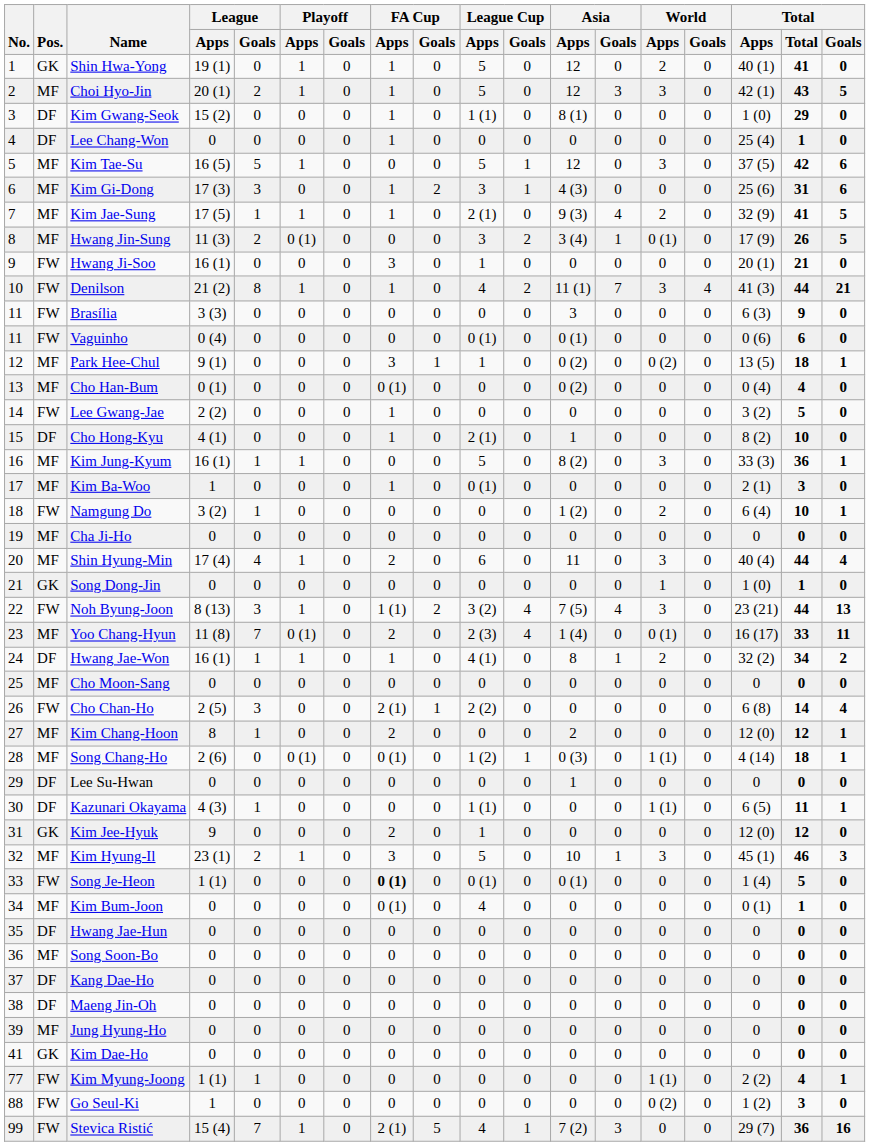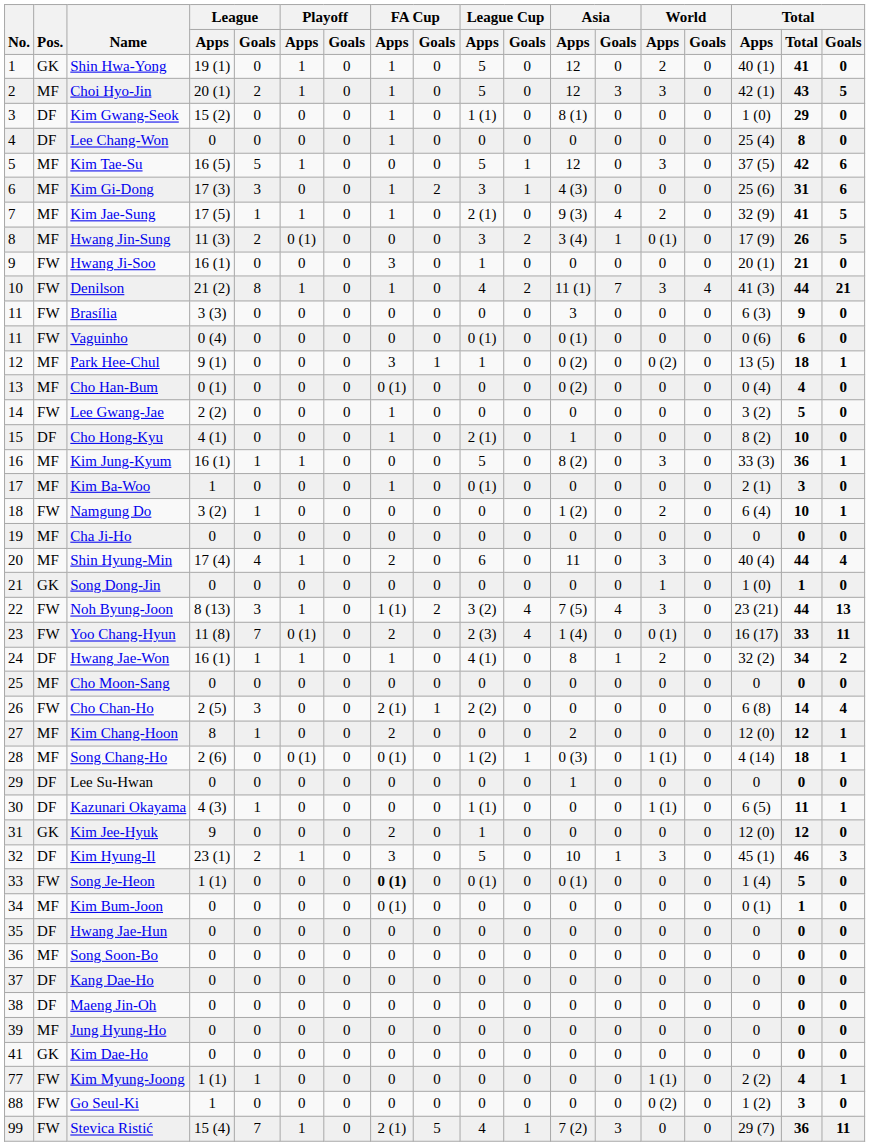 <table class="wikitable" style="text-align:center; font-size:90%;">
 <tr>
 <th rowspan="2" style="vertical-align:bottom;">No.</th>
 <th rowspan="2" style="vertical-align:bottom;">Pos.</th>
 <th rowspan="2" style="vertical-align:bottom;">Name</th>
 <th colspan="2" style="width:80px;">League</th>
 <th colspan="2" style="width:80px;">Playoff</th>
 <th colspan="2" style="width:80px;">FA Cup</th>
 <th colspan="2" style="width:80px;">League Cup</th>
 <th colspan="2" style="width:80px;">Asia</th>
 <th colspan="2" style="width:80px;">World</th>
 <th colspan="3" style="width:120px;">Total</th>
 </tr>
 <tr>
 <th>Apps</th>
 <th>Goals</th>
 <th>Apps</th>
 <th>Goals</th>
 <th>Apps</th>
 <th>Goals</th>
 <th>Apps</th>
 <th>Goals</th>
 <th>Apps</th>
 <th>Goals</th>
 <th>Apps</th>
 <th>Goals</th>
 <th>Apps</th>
 <th>Total</th>
 <th>Goals</th>
 </tr>
 <tr>
 <td align="left">1</td>
 <td align="left">GK</td>
 <td align="left"> <a href='#'>Shin Hwa-Yong</a></td>
 <td>19 (1)</td>
 <td>0</td>
 <td>1</td>
 <td>0</td>
 <td>1</td>
 <td>0</td>
 <td>5</td>
 <td>0</td>
 <td>12</td>
 <td>0</td>
 <td>2</td>
 <td>0</td>
 <td>40 (1)</td>
 <td><strong>41</strong></td>
 <td><strong>0</strong></td>
 </tr>
 <tr style="background:#f0f0f0;">
 <td align="left">2</td>
 <td align="left">MF</td>
 <td align="left"> <a href='#'>Choi Hyo-Jin</a></td>
 <td>20 (1)</td>
 <td>2</td>
 <td>1</td>
 <td>0</td>
 <td>1</td>
 <td>0</td>
 <td>5</td>
 <td>0</td>
 <td>12</td>
 <td>3</td>
 <td>3</td>
 <td>0</td>
 <td>42 (1)</td>
 <td><strong>43</strong></td>
 <td><strong>5</strong></td>
 </tr>
 <tr>
 <td align="left">3</td>
 <td align="left">DF</td>
 <td align="left"> <a href='#'>Kim Gwang-Seok</a></td>
 <td>15 (2)</td>
 <td>0</td>
 <td>0</td>
 <td>0</td>
 <td>1</td>
 <td>0</td>
 <td>1 (1)</td>
 <td>0</td>
 <td>8 (1)</td>
 <td>0</td>
 <td>0</td>
 <td>0</td>
 <td>1 (0)</td>
 <td><strong>29</strong></td>
 <td><strong>0</strong></td>
 </tr>
 <tr style="background:#f0f0f0;">
 <td align="left">4</td>
 <td align="left">DF</td>
 <td align="left"> <a href='#'>Lee Chang-Won</a></td>
 <td>0</td>
 <td>0</td>
 <td>0</td>
 <td>0</td>
 <td>1</td>
 <td>0</td>
 <td>0</td>
 <td>0</td>
 <td>0</td>
 <td>0</td>
 <td>0</td>
 <td>0</td>
 <td>25 (4)</td>
-<td><strong>1</strong></td>
+<td><strong>8</strong></td>
 <td><strong>0</strong></td>
 </tr>
 <tr>
 <td align="left">5</td>
 <td align="left">MF</td>
 <td align="left"> <a href='#'>Kim Tae-Su</a></td>
 <td>16 (5)</td>
 <td>5</td>
 <td>1</td>
 <td>0</td>
 <td>0</td>
 <td>0</td>
 <td>5</td>
 <td>1</td>
 <td>12</td>
 <td>0</td>
 <td>3</td>
 <td>0</td>
 <td>37 (5)</td>
 <td><strong>42</strong></td>
 <td><strong>6</strong></td>
 </tr>
 <tr style="background:#f0f0f0;">
 <td align="left">6</td>
 <td align="left">MF</td>
 <td align="left"> <a href='#'>Kim Gi-Dong</a></td>
 <td>17 (3)</td>
 <td>3</td>
 <td>0</td>
 <td>0</td>
 <td>1</td>
 <td>2</td>
 <td>3</td>
 <td>1</td>
 <td>4 (3)</td>
 <td>0</td>
 <td>0</td>
 <td>0</td>
 <td>25 (6)</td>
 <td><strong>31</strong></td>
 <td><strong>6</strong></td>
 </tr>
 <tr>
 <td align="left">7</td>
 <td align="left">MF</td>
 <td align="left"> <a href='#'>Kim Jae-Sung</a></td>
 <td>17 (5)</td>
 <td>1</td>
 <td>1</td>
 <td>0</td>
 <td>1</td>
 <td>0</td>
 <td>2 (1)</td>
 <td>0</td>
 <td>9 (3)</td>
 <td>4</td>
 <td>2</td>
 <td>0</td>
 <td>32 (9)</td>
 <td><strong>41</strong></td>
 <td><strong>5</strong></td>
 </tr>
 <tr style="background:#f0f0f0;">
 <td align="left">8</td>
 <td align="left">MF</td>
 <td align="left"> <a href='#'>Hwang Jin-Sung</a></td>
 <td>11 (3)</td>
 <td>2</td>
 <td>0 (1)</td>
 <td>0</td>
 <td>0</td>
 <td>0</td>
 <td>3</td>
 <td>2</td>
 <td>3 (4)</td>
 <td>1</td>
 <td>0 (1)</td>
 <td>0</td>
 <td>17 (9)</td>
 <td><strong>26</strong></td>
 <td><strong>5</strong></td>
 </tr>
 <tr>
 <td align="left">9</td>
 <td align="left">FW</td>
 <td align="left"> <a href='#'>Hwang Ji-Soo</a></td>
 <td>16 (1)</td>
 <td>0</td>
 <td>0</td>
 <td>0</td>
 <td>3</td>
 <td>0</td>
 <td>1</td>
 <td>0</td>
 <td>0</td>
 <td>0</td>
 <td>0</td>
 <td>0</td>
 <td>20 (1)</td>
 <td><strong>21</strong></td>
 <td><strong>0</strong></td>
 </tr>
 <tr style="background:#f0f0f0;">
 <td align="left">10</td>
 <td align="left">FW</td>
 <td align="left"> <a href='#'>Denilson</a></td>
 <td>21 (2)</td>
 <td>8</td>
 <td>1</td>
 <td>0</td>
 <td>1</td>
 <td>0</td>
 <td>4</td>
 <td>2</td>
 <td>11 (1)</td>
 <td>7</td>
 <td>3</td>
 <td>4</td>
 <td>41 (3)</td>
 <td><strong>44</strong></td>
 <td><strong>21</strong></td>
 </tr>
 <tr>
 <td align="left">11</td>
 <td align="left">FW</td>
 <td align="left"> <a href='#'>Brasília</a></td>
 <td>3 (3)</td>
 <td>0</td>
 <td>0</td>
 <td>0</td>
 <td>0</td>
 <td>0</td>
 <td>0</td>
 <td>0</td>
 <td>3</td>
 <td>0</td>
 <td>0</td>
 <td>0</td>
 <td>6 (3)</td>
 <td><strong>9</strong></td>
 <td><strong>0</strong></td>
 </tr>
 <tr style="background:#f0f0f0;">
 <td align="left">11</td>
 <td align="left">FW</td>
 <td align="left"> <a href='#'>Vaguinho</a></td>
 <td>0 (4)</td>
 <td>0</td>
 <td>0</td>
 <td>0</td>
 <td>0</td>
 <td>0</td>
 <td>0 (1)</td>
 <td>0</td>
 <td>0 (1)</td>
 <td>0</td>
 <td>0</td>
 <td>0</td>
 <td>0 (6)</td>
 <td><strong>6</strong></td>
 <td><strong>0</strong></td>
 </tr>
 <tr>
 <td align="left">12</td>
 <td align="left">MF</td>
 <td align="left"> <a href='#'>Park Hee-Chul</a></td>
 <td>9 (1)</td>
 <td>0</td>
 <td>0</td>
 <td>0</td>
 <td>3</td>
 <td>1</td>
 <td>1</td>
 <td>0</td>
 <td>0 (2)</td>
 <td>0</td>
 <td>0 (2)</td>
 <td>0</td>
 <td>13 (5)</td>
 <td><strong>18</strong></td>
 <td><strong>1</strong></td>
 </tr>
 <tr style="background:#f0f0f0;">
 <td align="left">13</td>
 <td align="left">MF</td>
 <td align="left"> <a href='#'>Cho Han-Bum</a></td>
 <td>0 (1)</td>
 <td>0</td>
 <td>0</td>
 <td>0</td>
 <td>0 (1)</td>
 <td>0</td>
 <td>0</td>
 <td>0</td>
 <td>0 (2)</td>
 <td>0</td>
 <td>0</td>
 <td>0</td>
 <td>0 (4)</td>
 <td><strong>4</strong></td>
 <td><strong>0</strong></td>
 </tr>
 <tr>
 <td align="left">14</td>
 <td align="left">FW</td>
 <td align="left"> <a href='#'>Lee Gwang-Jae</a></td>
 <td>2 (2)</td>
 <td>0</td>
 <td>0</td>
 <td>0</td>
 <td>1</td>
 <td>0</td>
 <td>0</td>
 <td>0</td>
 <td>0</td>
 <td>0</td>
 <td>0</td>
 <td>0</td>
 <td>3 (2)</td>
 <td><strong>5</strong></td>
 <td><strong>0</strong></td>
 </tr>
 <tr style="background:#f0f0f0;">
 <td align="left">15</td>
 <td align="left">DF</td>
 <td align="left"> <a href='#'>Cho Hong-Kyu</a></td>
 <td>4 (1)</td>
 <td>0</td>
 <td>0</td>
 <td>0</td>
 <td>1</td>
 <td>0</td>
 <td>2 (1)</td>
 <td>0</td>
 <td>1</td>
 <td>0</td>
 <td>0</td>
 <td>0</td>
 <td>8 (2)</td>
 <td><strong>10</strong></td>
 <td><strong>0</strong></td>
 </tr>
 <tr>
 <td align="left">16</td>
 <td align="left">MF</td>
 <td align="left"> <a href='#'>Kim Jung-Kyum</a></td>
 <td>16 (1)</td>
 <td>1</td>
 <td>1</td>
 <td>0</td>
 <td>0</td>
 <td>0</td>
 <td>5</td>
 <td>0</td>
 <td>8 (2)</td>
 <td>0</td>
 <td>3</td>
 <td>0</td>
 <td>33 (3)</td>
 <td><strong>36</strong></td>
 <td><strong>1</strong></td>
 </tr>
 <tr style="background:#f0f0f0;">
 <td align="left">17</td>
 <td align="left">MF</td>
 <td align="left"> <a href='#'>Kim Ba-Woo</a></td>
 <td>1</td>
 <td>0</td>
 <td>0</td>
 <td>0</td>
 <td>1</td>
 <td>0</td>
 <td>0 (1)</td>
 <td>0</td>
 <td>0</td>
 <td>0</td>
 <td>0</td>
 <td>0</td>
 <td>2 (1)</td>
 <td><strong>3</strong></td>
 <td><strong>0</strong></td>
 </tr>
 <tr>
 <td align="left">18</td>
 <td align="left">FW</td>
 <td align="left"> <a href='#'>Namgung Do</a></td>
 <td>3 (2)</td>
 <td>1</td>
 <td>0</td>
 <td>0</td>
 <td>0</td>
 <td>0</td>
 <td>0</td>
 <td>0</td>
 <td>1 (2)</td>
 <td>0</td>
 <td>2</td>
 <td>0</td>
 <td>6 (4)</td>
 <td><strong>10</strong></td>
 <td><strong>1</strong></td>
 </tr>
 <tr style="background:#f0f0f0;">
 <td align="left">19</td>
 <td align="left">MF</td>
 <td align="left"> <a href='#'>Cha Ji-Ho</a></td>
 <td>0</td>
 <td>0</td>
 <td>0</td>
 <td>0</td>
 <td>0</td>
 <td>0</td>
 <td>0</td>
 <td>0</td>
 <td>0</td>
 <td>0</td>
 <td>0</td>
 <td>0</td>
 <td>0</td>
 <td><strong>0</strong></td>
 <td><strong>0</strong></td>
 </tr>
 <tr>
 <td align="left">20</td>
 <td align="left">MF</td>
 <td align="left"> <a href='#'>Shin Hyung-Min</a></td>
 <td>17 (4)</td>
 <td>4</td>
 <td>1</td>
 <td>0</td>
 <td>2</td>
 <td>0</td>
 <td>6</td>
 <td>0</td>
 <td>11</td>
 <td>0</td>
 <td>3</td>
 <td>0</td>
 <td>40 (4)</td>
 <td><strong>44</strong></td>
 <td><strong>4</strong></td>
 </tr>
 <tr style="background:#f0f0f0;">
 <td align="left">21</td>
 <td align="left">GK</td>
 <td align="left"> <a href='#'>Song Dong-Jin</a></td>
 <td>0</td>
 <td>0</td>
 <td>0</td>
 <td>0</td>
 <td>0</td>
 <td>0</td>
 <td>0</td>
 <td>0</td>
 <td>0</td>
 <td>0</td>
 <td>1</td>
 <td>0</td>
 <td>1 (0)</td>
 <td><strong>1</strong></td>
 <td><strong>0</strong></td>
 </tr>
 <tr>
 <td align="left">22</td>
 <td align="left">FW</td>
 <td align="left"> <a href='#'>Noh Byung-Joon</a></td>
 <td>8 (13)</td>
 <td>3</td>
 <td>1</td>
 <td>0</td>
 <td>1 (1)</td>
 <td>2</td>
 <td>3 (2)</td>
 <td>4</td>
 <td>7 (5)</td>
 <td>4</td>
 <td>3</td>
 <td>0</td>
 <td>23 (21)</td>
 <td><strong>44</strong></td>
 <td><strong>13</strong></td>
 </tr>
 <tr style="background:#f0f0f0;">
 <td align="left">23</td>
-<td align="left">MF</td>
+<td align="left">FW</td>
 <td align="left"> <a href='#'>Yoo Chang-Hyun</a></td>
 <td>11 (8)</td>
 <td>7</td>
 <td>0 (1)</td>
 <td>0</td>
 <td>2</td>
 <td>0</td>
 <td>2 (3)</td>
 <td>4</td>
 <td>1 (4)</td>
 <td>0</td>
 <td>0 (1)</td>
 <td>0</td>
 <td>16 (17)</td>
 <td><strong>33</strong></td>
 <td><strong>11</strong></td>
 </tr>
 <tr>
 <td align="left">24</td>
 <td align="left">DF</td>
 <td align="left"> <a href='#'>Hwang Jae-Won</a></td>
 <td>16 (1)</td>
 <td>1</td>
 <td>1</td>
 <td>0</td>
 <td>1</td>
 <td>0</td>
 <td>4 (1)</td>
 <td>0</td>
 <td>8</td>
 <td>1</td>
 <td>2</td>
 <td>0</td>
 <td>32 (2)</td>
 <td><strong>34</strong></td>
 <td><strong>2</strong></td>
 </tr>
 <tr style="background:#f0f0f0;">
 <td align="left">25</td>
 <td align="left">MF</td>
 <td align="left"> <a href='#'>Cho Moon-Sang</a></td>
 <td>0</td>
 <td>0</td>
 <td>0</td>
 <td>0</td>
 <td>0</td>
 <td>0</td>
 <td>0</td>
 <td>0</td>
 <td>0</td>
 <td>0</td>
 <td>0</td>
 <td>0</td>
 <td>0</td>
 <td><strong>0</strong></td>
 <td><strong>0</strong></td>
 </tr>
 <tr>
 <td align="left">26</td>
 <td align="left">FW</td>
 <td align="left"> <a href='#'>Cho Chan-Ho</a></td>
 <td>2 (5)</td>
 <td>3</td>
 <td>0</td>
 <td>0</td>
 <td>2 (1)</td>
 <td>1</td>
 <td>2 (2)</td>
 <td>0</td>
 <td>0</td>
 <td>0</td>
 <td>0</td>
 <td>0</td>
 <td>6 (8)</td>
 <td><strong>14</strong></td>
 <td><strong>4</strong></td>
 </tr>
 <tr style="background:#f0f0f0;">
 <td align="left">27</td>
 <td align="left">MF</td>
 <td align="left"> <a href='#'>Kim Chang-Hoon</a></td>
 <td>8</td>
 <td>1</td>
 <td>0</td>
 <td>0</td>
 <td>2</td>
 <td>0</td>
 <td>0</td>
 <td>0</td>
 <td>2</td>
 <td>0</td>
 <td>0</td>
 <td>0</td>
 <td>12 (0)</td>
 <td><strong>12</strong></td>
 <td><strong>1</strong></td>
 </tr>
 <tr>
 <td align="left">28</td>
 <td align="left">MF</td>
 <td align="left"> <a href='#'>Song Chang-Ho</a></td>
 <td>2 (6)</td>
 <td>0</td>
 <td>0 (1)</td>
 <td>0</td>
 <td>0 (1)</td>
 <td>0</td>
 <td>1 (2)</td>
 <td>1</td>
 <td>0 (3)</td>
 <td>0</td>
 <td>1 (1)</td>
 <td>0</td>
 <td>4 (14)</td>
 <td><strong>18</strong></td>
 <td><strong>1</strong></td>
 </tr>
 <tr style="background:#f0f0f0;">
 <td align="left">29</td>
 <td align="left">DF</td>
 <td align="left"> Lee Su-Hwan</td>
 <td>0</td>
 <td>0</td>
 <td>0</td>
 <td>0</td>
 <td>0</td>
 <td>0</td>
 <td>0</td>
 <td>0</td>
 <td>1</td>
 <td>0</td>
 <td>0</td>
 <td>0</td>
 <td>0</td>
 <td><strong>0</strong></td>
 <td><strong>0</strong></td>
 </tr>
 <tr>
 <td align="left">30</td>
 <td align="left">DF</td>
 <td align="left"> <a href='#'>Kazunari Okayama</a></td>
 <td>4 (3)</td>
 <td>1</td>
 <td>0</td>
 <td>0</td>
 <td>0</td>
 <td>0</td>
 <td>1 (1)</td>
 <td>0</td>
 <td>0</td>
 <td>0</td>
 <td>1 (1)</td>
 <td>0</td>
 <td>6 (5)</td>
 <td><strong>11</strong></td>
 <td><strong>1</strong></td>
 </tr>
 <tr style="background:#f0f0f0;">
 <td align="left">31</td>
 <td align="left">GK</td>
 <td align="left"> <a href='#'>Kim Jee-Hyuk</a></td>
 <td>9</td>
 <td>0</td>
 <td>0</td>
 <td>0</td>
 <td>2</td>
 <td>0</td>
 <td>1</td>
 <td>0</td>
 <td>0</td>
 <td>0</td>
 <td>0</td>
 <td>0</td>
 <td>12 (0)</td>
 <td><strong>12</strong></td>
 <td><strong>0</strong></td>
 </tr>
 <tr>
 <td align="left">32</td>
-<td align="left">MF</td>
+<td align="left">DF</td>
 <td align="left"> <a href='#'>Kim Hyung-Il</a></td>
 <td>23 (1)</td>
 <td>2</td>
 <td>1</td>
 <td>0</td>
 <td>3</td>
 <td>0</td>
 <td>5</td>
 <td>0</td>
 <td>10</td>
 <td>1</td>
 <td>3</td>
 <td>0</td>
 <td>45 (1)</td>
 <td><strong>46</strong></td>
 <td><strong>3</strong></td>
 </tr>
 <tr style="background:#f0f0f0;">
 <td align="left">33</td>
 <td align="left">FW</td>
 <td align="left"> <a href='#'>Song Je-Heon</a></td>
 <td>1 (1)</td>
 <td>0</td>
 <td>0</td>
 <td>0</td>
 <td><strong>0 (1)</strong></td>
 <td>0</td>
 <td>0 (1)</td>
 <td>0</td>
 <td>0 (1)</td>
 <td>0</td>
 <td>0</td>
 <td>0</td>
 <td>1 (4)</td>
 <td><strong>5</strong></td>
 <td><strong>0</strong></td>
 </tr>
 <tr>
 <td align="left">34</td>
 <td align="left">MF</td>
 <td align="left"> <a href='#'>Kim Bum-Joon</a></td>
 <td>0</td>
 <td>0</td>
 <td>0</td>
 <td>0</td>
 <td>0 (1)</td>
 <td>0</td>
-<td>4</td>
+<td>0</td>
 <td>0</td>
 <td>0</td>
 <td>0</td>
 <td>0</td>
 <td>0</td>
 <td>0 (1)</td>
 <td><strong>1</strong></td>
 <td><strong>0</strong></td>
 </tr>
 <tr style="background:#f0f0f0;">
 <td align="left">35</td>
 <td align="left">DF</td>
 <td align="left"> <a href='#'>Hwang Jae-Hun</a></td>
 <td>0</td>
 <td>0</td>
 <td>0</td>
 <td>0</td>
 <td>0</td>
 <td>0</td>
 <td>0</td>
 <td>0</td>
 <td>0</td>
 <td>0</td>
 <td>0</td>
 <td>0</td>
 <td>0</td>
 <td><strong>0</strong></td>
 <td><strong>0</strong></td>
 </tr>
 <tr>
 <td align="left">36</td>
 <td align="left">MF</td>
 <td align="left"> <a href='#'>Song Soon-Bo</a></td>
 <td>0</td>
 <td>0</td>
 <td>0</td>
 <td>0</td>
 <td>0</td>
 <td>0</td>
 <td>0</td>
 <td>0</td>
 <td>0</td>
 <td>0</td>
 <td>0</td>
 <td>0</td>
 <td>0</td>
 <td><strong>0</strong></td>
 <td><strong>0</strong></td>
 </tr>
 <tr style="background:#f0f0f0;">
 <td align="left">37</td>
 <td align="left">DF</td>
 <td align="left"> <a href='#'>Kang Dae-Ho</a></td>
 <td>0</td>
 <td>0</td>
 <td>0</td>
 <td>0</td>
 <td>0</td>
 <td>0</td>
 <td>0</td>
 <td>0</td>
 <td>0</td>
 <td>0</td>
 <td>0</td>
 <td>0</td>
 <td>0</td>
 <td><strong>0</strong></td>
 <td><strong>0</strong></td>
 </tr>
 <tr>
 <td align="left">38</td>
 <td align="left">DF</td>
 <td align="left"> <a href='#'>Maeng Jin-Oh</a></td>
 <td>0</td>
 <td>0</td>
 <td>0</td>
 <td>0</td>
 <td>0</td>
 <td>0</td>
 <td>0</td>
 <td>0</td>
 <td>0</td>
 <td>0</td>
 <td>0</td>
 <td>0</td>
 <td>0</td>
 <td><strong>0</strong></td>
 <td><strong>0</strong></td>
 </tr>
 <tr style="background:#f0f0f0;">
 <td align="left">39</td>
 <td align="left">MF</td>
 <td align="left"> <a href='#'>Jung Hyung-Ho</a></td>
 <td>0</td>
 <td>0</td>
 <td>0</td>
 <td>0</td>
 <td>0</td>
 <td>0</td>
 <td>0</td>
 <td>0</td>
 <td>0</td>
 <td>0</td>
 <td>0</td>
 <td>0</td>
 <td>0</td>
 <td><strong>0</strong></td>
 <td><strong>0</strong></td>
 </tr>
 <tr>
 <td align="left">41</td>
 <td align="left">GK</td>
 <td align="left"> <a href='#'>Kim Dae-Ho</a></td>
 <td>0</td>
 <td>0</td>
 <td>0</td>
 <td>0</td>
 <td>0</td>
 <td>0</td>
 <td>0</td>
 <td>0</td>
 <td>0</td>
 <td>0</td>
 <td>0</td>
 <td>0</td>
 <td>0</td>
 <td><strong>0</strong></td>
 <td><strong>0</strong></td>
 </tr>
 <tr style="background:#f0f0f0;">
 <td align="left">77</td>
 <td align="left">FW</td>
 <td align="left"> <a href='#'>Kim Myung-Joong</a></td>
 <td>1 (1)</td>
 <td>1</td>
 <td>0</td>
 <td>0</td>
 <td>0</td>
 <td>0</td>
 <td>0</td>
 <td>0</td>
 <td>0</td>
 <td>0</td>
 <td>1 (1)</td>
 <td>0</td>
 <td>2 (2)</td>
 <td><strong>4</strong></td>
 <td><strong>1</strong></td>
 </tr>
 <tr>
 <td align="left">88</td>
 <td align="left">FW</td>
 <td align="left"> <a href='#'>Go Seul-Ki</a></td>
 <td>1</td>
 <td>0</td>
 <td>0</td>
 <td>0</td>
 <td>0</td>
 <td>0</td>
 <td>0</td>
 <td>0</td>
 <td>0</td>
 <td>0</td>
 <td>0 (2)</td>
 <td>0</td>
 <td>1 (2)</td>
 <td><strong>3</strong></td>
 <td><strong>0</strong></td>
 </tr>
 <tr style="background:#f0f0f0;">
 <td align="left">99</td>
 <td align="left">FW</td>
 <td align="left"> <a href='#'>Stevica Ristić</a></td>
 <td>15 (4)</td>
 <td>7</td>
 <td>1</td>
 <td>0</td>
 <td>2 (1)</td>
 <td>5</td>
 <td>4</td>
 <td>1</td>
 <td>7 (2)</td>
 <td>3</td>
 <td>0</td>
 <td>0</td>
 <td>29 (7)</td>
 <td><strong>36</strong></td>
-<td><strong>16</strong></td>
+<td><strong>11</strong></td>
 </tr>
 </table>
